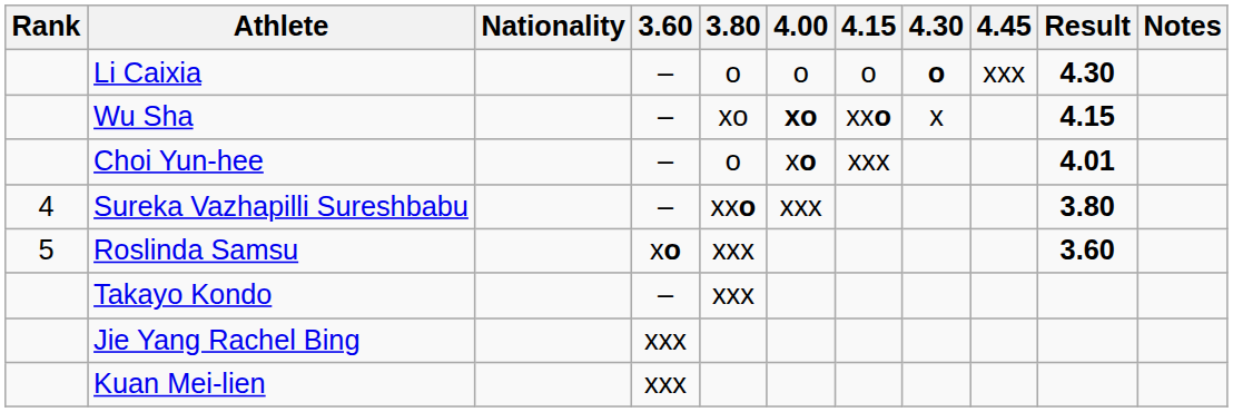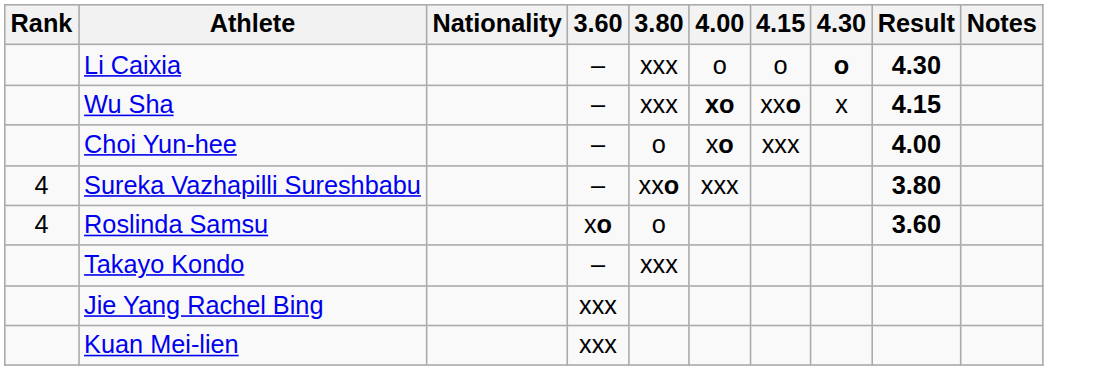 <table class="wikitable sortable" style="text-align:center">
 <tr>
 <th>Rank</th>
 <th>Athlete</th>
 <th>Nationality</th>
 <th>3.60</th>
 <th>3.80</th>
 <th>4.00</th>
 <th>4.15</th>
 <th>4.30</th>
-<th>4.45</th>
 <th>Result</th>
 <th>Notes</th>
 </tr>
 <tr>
 <td></td>
 <td align="left"><a href='#'>Li Caixia</a></td>
 <td align=left></td>
 <td>–</td>
-<td>o</td>
+<td>xxx</td>
 <td>o</td>
 <td>o</td>
 <td><strong>o</strong></td>
-<td>xxx</td>
 <td><strong>4.30</strong></td>
 <td></td>
 </tr>
 <tr>
 <td></td>
 <td align="left"><a href='#'>Wu Sha</a></td>
 <td align=left></td>
 <td>–</td>
-<td>xo</td>
+<td>xxx</td>
 <td><strong>xo</strong></td>
 <td>xx<strong>o</strong></td>
 <td>x</td>
-<td></td>
 <td><strong>4.15</strong></td>
 <td></td>
 </tr>
 <tr>
 <td></td>
 <td align="left"><a href='#'>Choi Yun-hee</a></td>
 <td align=left></td>
 <td>–</td>
 <td>o</td>
 <td>x<strong>o</strong></td>
 <td>xxx</td>
 <td></td>
-<td></td>
-<td><strong>4.01</strong></td>
+<td><strong>4.00</strong></td>
 <td></td>
 </tr>
 <tr>
 <td>4</td>
 <td align="left"><a href='#'>Sureka Vazhapilli Sureshbabu</a></td>
 <td align=left></td>
 <td>–</td>
 <td>xx<strong>o</strong></td>
 <td>xxx</td>
 <td></td>
 <td></td>
-<td></td>
 <td><strong>3.80</strong></td>
 <td></td>
 </tr>
 <tr>
-<td>5</td>
+<td>4</td>
 <td align="left"><a href='#'>Roslinda Samsu</a></td>
 <td align=left></td>
 <td>x<strong>o</strong></td>
-<td>xxx</td>
-<td></td>
+<td>o</td>
 <td></td>
 <td></td>
 <td></td>
 <td><strong>3.60</strong></td>
 <td></td>
 </tr>
 <tr>
 <td></td>
 <td align="left"><a href='#'>Takayo Kondo</a></td>
 <td align=left></td>
 <td>–</td>
 <td>xxx</td>
 <td></td>
 <td></td>
 <td></td>
-<td></td>
 <td><strong></strong></td>
 <td></td>
 </tr>
 <tr>
 <td></td>
 <td align="left"><a href='#'>Jie Yang Rachel Bing</a></td>
 <td align=left></td>
 <td>xxx</td>
-<td></td>
 <td></td>
 <td></td>
 <td></td>
 <td></td>
 <td><strong></strong></td>
 <td></td>
 </tr>
 <tr>
 <td></td>
 <td align="left"><a href='#'>Kuan Mei-lien</a></td>
 <td align=left></td>
 <td>xxx</td>
 <td></td>
 <td></td>
 <td></td>
 <td></td>
-<td></td>
 <td><strong></strong></td>
 <td></td>
 </tr>
 </table>
